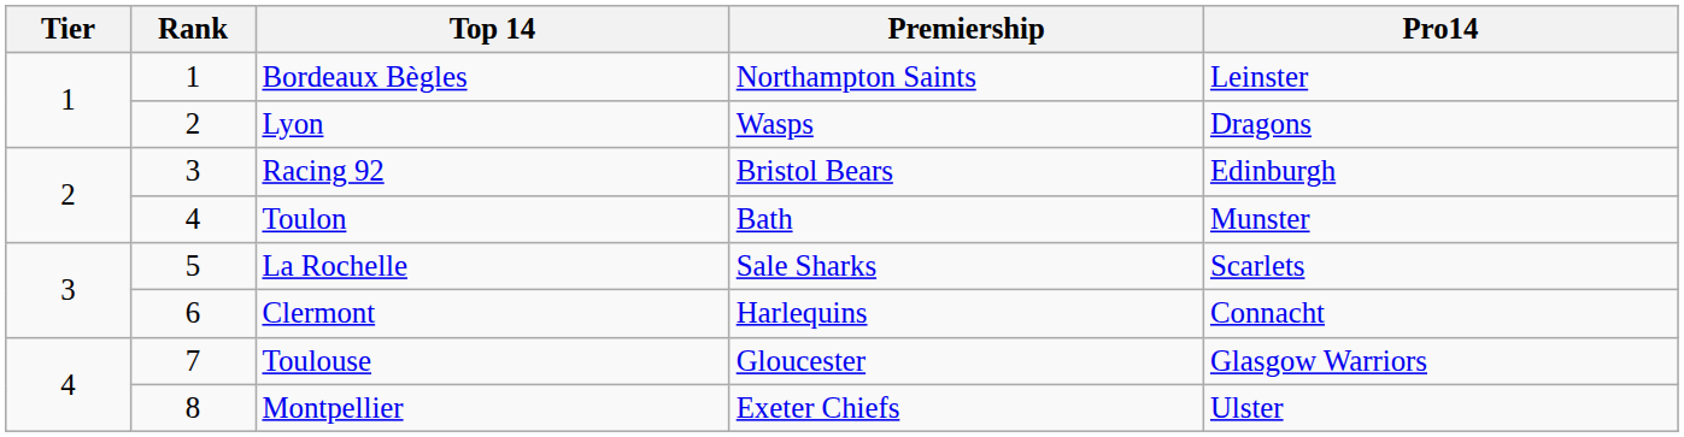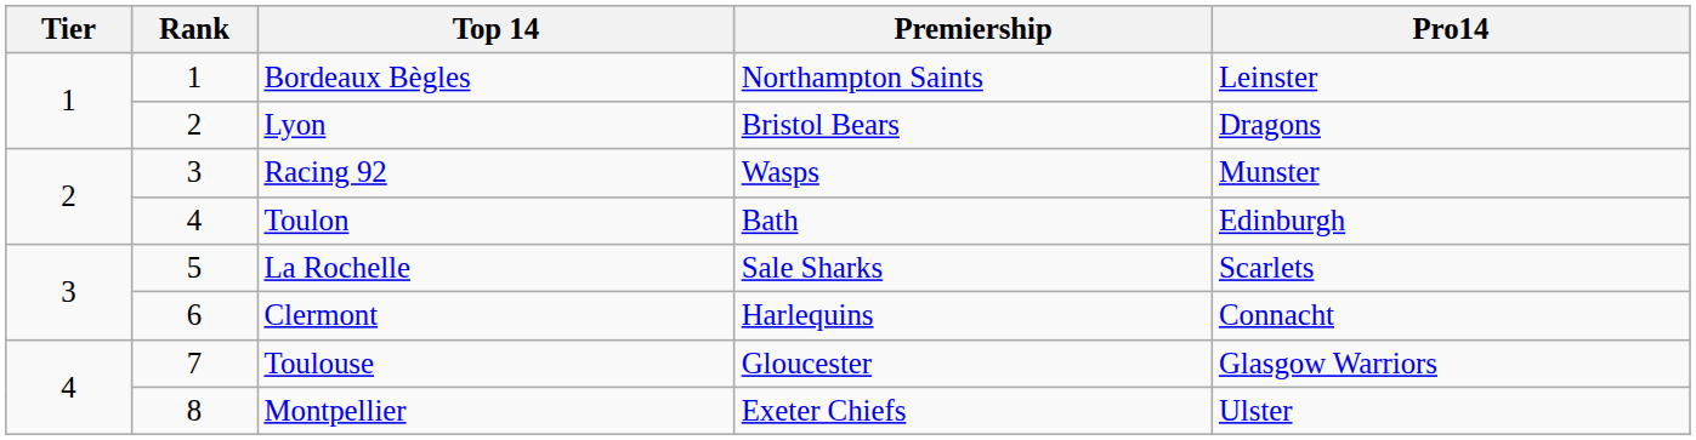 <table class="wikitable">
 <tr>
 <th width="5%">Tier</th>
 <th width="5%">Rank</th>
 <th width="19%">Top 14</th>
 <th width="19%">Premiership</th>
 <th width="19%">Pro14</th>
 </tr>
 <tr>
 <td rowspan="2" align="center">1</td>
 <td align="center">1</td>
 <td> <a href='#'>Bordeaux Bègles</a></td>
 <td> <a href='#'>Northampton Saints</a></td>
 <td> <a href='#'>Leinster</a></td>
 </tr>
 <tr>
 <td align="center">2</td>
 <td> <a href='#'>Lyon</a></td>
-<td> <a href='#'>Wasps</a></td>
+<td> <a href='#'>Bristol Bears</a></td>
 <td> <a href='#'>Dragons</a></td>
 </tr>
 <tr>
 <td rowspan="2" align="center">2</td>
 <td align="center">3</td>
 <td> <a href='#'>Racing 92</a></td>
-<td> <a href='#'>Bristol Bears</a></td>
-<td> <a href='#'>Edinburgh</a></td>
+<td> <a href='#'>Wasps</a></td>
+<td> <a href='#'>Munster</a></td>
 </tr>
 <tr>
 <td align="center">4</td>
 <td> <a href='#'>Toulon</a></td>
 <td> <a href='#'>Bath</a></td>
-<td> <a href='#'>Munster</a></td>
+<td> <a href='#'>Edinburgh</a></td>
 </tr>
 <tr>
 <td rowspan="2" align="center">3</td>
 <td align="center">5</td>
 <td> <a href='#'>La Rochelle</a></td>
 <td> <a href='#'>Sale Sharks</a></td>
 <td> <a href='#'>Scarlets</a></td>
 </tr>
 <tr>
 <td align="center">6</td>
 <td> <a href='#'>Clermont</a></td>
 <td> <a href='#'>Harlequins</a></td>
 <td> <a href='#'>Connacht</a></td>
 </tr>
 <tr>
 <td rowspan="2" align="center">4</td>
 <td align="center">7</td>
 <td> <a href='#'>Toulouse</a></td>
 <td> <a href='#'>Gloucester</a></td>
 <td> <a href='#'>Glasgow Warriors</a></td>
 </tr>
 <tr>
 <td align="center">8</td>
 <td> <a href='#'>Montpellier</a></td>
 <td> <a href='#'>Exeter Chiefs</a></td>
 <td> <a href='#'>Ulster</a></td>
 </tr>
 </table>
